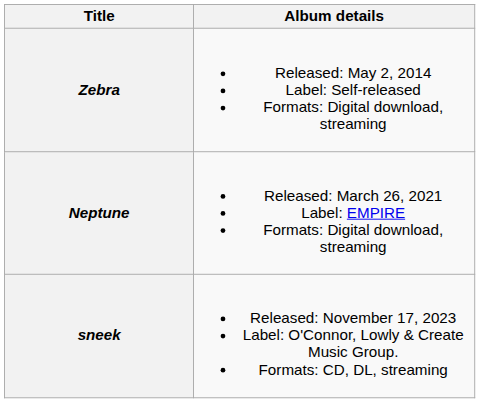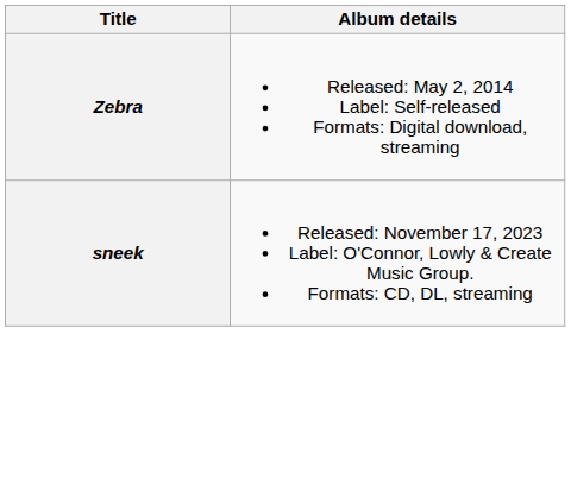 <table class="wikitable plainrowheaders" style="text-align:center;">
 <tr>
 <th scope="col" style="width:12em;">Title</th>
 <th scope="col" style="width:18em;">Album details</th>
 </tr>
 <tr>
 <th scope="row"><em>Zebra</em></th>
 <td><br><ul><li>Released: May 2, 2014</li><li>Label: Self-released</li><li>Formats: Digital download, streaming</li></ul></td>
 </tr>
 <tr>
-<th scope="row"><em>Neptune</em></th>
-<td><br><ul><li>Released: March 26, 2021</li><li>Label: <a href='#'>EMPIRE</a></li><li>Formats: Digital download, streaming</li></ul></td>
-</tr>
-<tr>
 <th scope="row"><em>sneek</em> </th>
 <td><br><ul><li>Released: November 17, 2023</li><li>Label: O'Connor, Lowly & Create Music Group.</li><li>Formats: CD, DL, streaming</li></ul></td>
 </tr>
 </table>
